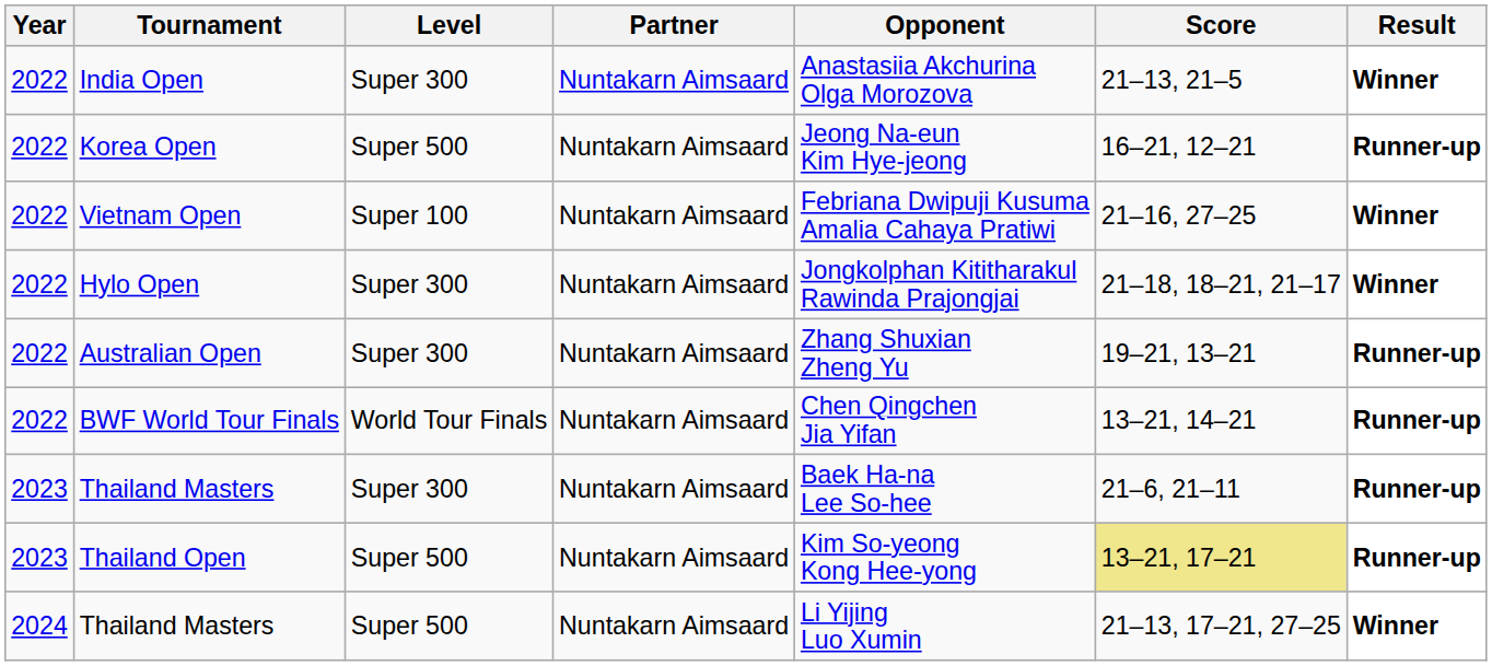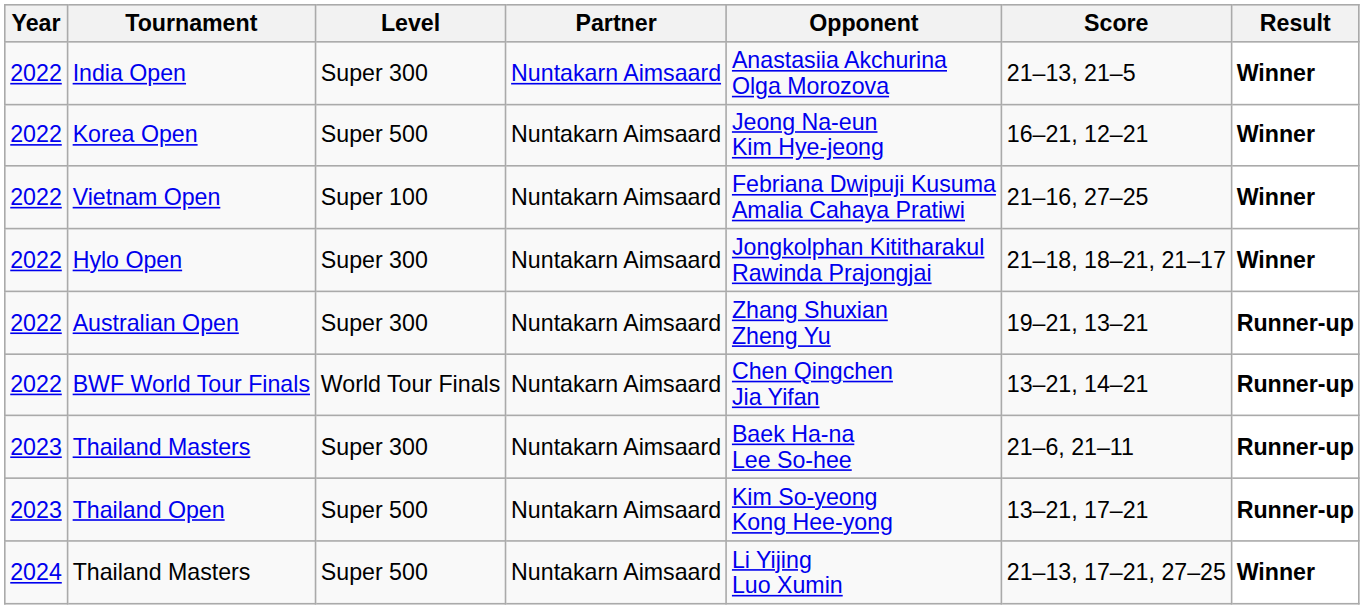 <table class="sortable wikitable" style="font-size: 90%;">
 <tr>
 <th>Year</th>
 <th>Tournament</th>
 <th>Level</th>
 <th>Partner</th>
 <th>Opponent</th>
 <th>Score</th>
 <th>Result</th>
 </tr>
 <tr>
 <td align="center"><a href='#'>2022</a></td>
 <td align="left"><a href='#'>India Open</a></td>
 <td align="left">Super 300</td>
 <td align="left"> <a href='#'>Nuntakarn Aimsaard</a></td>
 <td align="left"> <a href='#'>Anastasiia Akchurina</a><br> <a href='#'>Olga Morozova</a></td>
 <td align="left">21–13, 21–5</td>
 <td style="text-align:left; background:white"> <strong>Winner</strong></td>
 </tr>
 <tr>
 <td align="center"><a href='#'>2022</a></td>
 <td align="left"><a href='#'>Korea Open</a></td>
 <td align="left">Super 500</td>
 <td align="left"> Nuntakarn Aimsaard</td>
 <td align="left"> <a href='#'>Jeong Na-eun</a><br> <a href='#'>Kim Hye-jeong</a></td>
 <td align="left">16–21, 12–21</td>
-<td style="text-align:left; background:white"> <strong>Runner-up</strong></td>
+<td style="text-align:left; background:white"> <strong>Winner</strong></td>
 </tr>
 <tr>
 <td align="center"><a href='#'>2022</a></td>
 <td align="left"><a href='#'>Vietnam Open</a></td>
 <td align="left">Super 100</td>
 <td align="left"> Nuntakarn Aimsaard</td>
 <td align="left"> <a href='#'>Febriana Dwipuji Kusuma</a><br> <a href='#'>Amalia Cahaya Pratiwi</a></td>
 <td align="left">21–16, 27–25</td>
 <td style="text-align:left; background:white"> <strong>Winner</strong></td>
 </tr>
 <tr>
 <td align="center"><a href='#'>2022</a></td>
 <td align="left"><a href='#'>Hylo Open</a></td>
 <td align="left">Super 300</td>
 <td align="left"> Nuntakarn Aimsaard</td>
 <td align="left"> <a href='#'>Jongkolphan Kititharakul</a><br> <a href='#'>Rawinda Prajongjai</a></td>
 <td align="left">21–18, 18–21, 21–17</td>
 <td style="text-align:left; background:white"> <strong>Winner</strong></td>
 </tr>
 <tr>
 <td align="center"><a href='#'>2022</a></td>
 <td align="left"><a href='#'>Australian Open</a></td>
 <td align="left">Super 300</td>
 <td align="left"> Nuntakarn Aimsaard</td>
 <td align="left"> <a href='#'>Zhang Shuxian</a><br> <a href='#'>Zheng Yu</a></td>
 <td align="left">19–21, 13–21</td>
 <td style="text-align:left; background:white"> <strong>Runner-up</strong></td>
 </tr>
 <tr>
 <td align="center"><a href='#'>2022</a></td>
 <td align="left"><a href='#'>BWF World Tour Finals</a></td>
 <td align="left">World Tour Finals</td>
 <td align="left"> Nuntakarn Aimsaard</td>
 <td align="left"> <a href='#'>Chen Qingchen</a><br> <a href='#'>Jia Yifan</a></td>
 <td align="left">13–21, 14–21</td>
 <td style="text-align:left; background:white"> <strong>Runner-up</strong></td>
 </tr>
 <tr>
 <td align="center"><a href='#'>2023</a></td>
 <td align="left"><a href='#'>Thailand Masters</a></td>
 <td align="left">Super 300</td>
 <td align="left"> Nuntakarn Aimsaard</td>
 <td align="left"> <a href='#'>Baek Ha-na</a><br> <a href='#'>Lee So-hee</a></td>
 <td align="left">21–6, 21–11</td>
 <td style="text-align:left; background:white"> <strong>Runner-up</strong></td>
 </tr>
 <tr>
 <td align="center"><a href='#'>2023</a></td>
 <td align="left"><a href='#'>Thailand Open</a></td>
 <td align="left">Super 500</td>
 <td align="left"> Nuntakarn Aimsaard</td>
 <td align="left"> <a href='#'>Kim So-yeong</a><br> <a href='#'>Kong Hee-yong</a></td>
-<td align="left" style="background: khaki;">13–21, 17–21</td>
+<td align="left">13–21, 17–21</td>
 <td style="text-align:left; background:white"> <strong>Runner-up</strong></td>
 </tr>
 <tr>
 <td align="center"><a href='#'>2024</a></td>
 <td align="left">Thailand Masters</td>
 <td align="left">Super 500</td>
 <td align="left"> Nuntakarn Aimsaard</td>
 <td align="left"> <a href='#'>Li Yijing</a><br> <a href='#'>Luo Xumin</a></td>
 <td align="left">21–13, 17–21, 27–25</td>
 <td style="text-align:left; background:white"> <strong>Winner</strong></td>
 </tr>
 </table>
